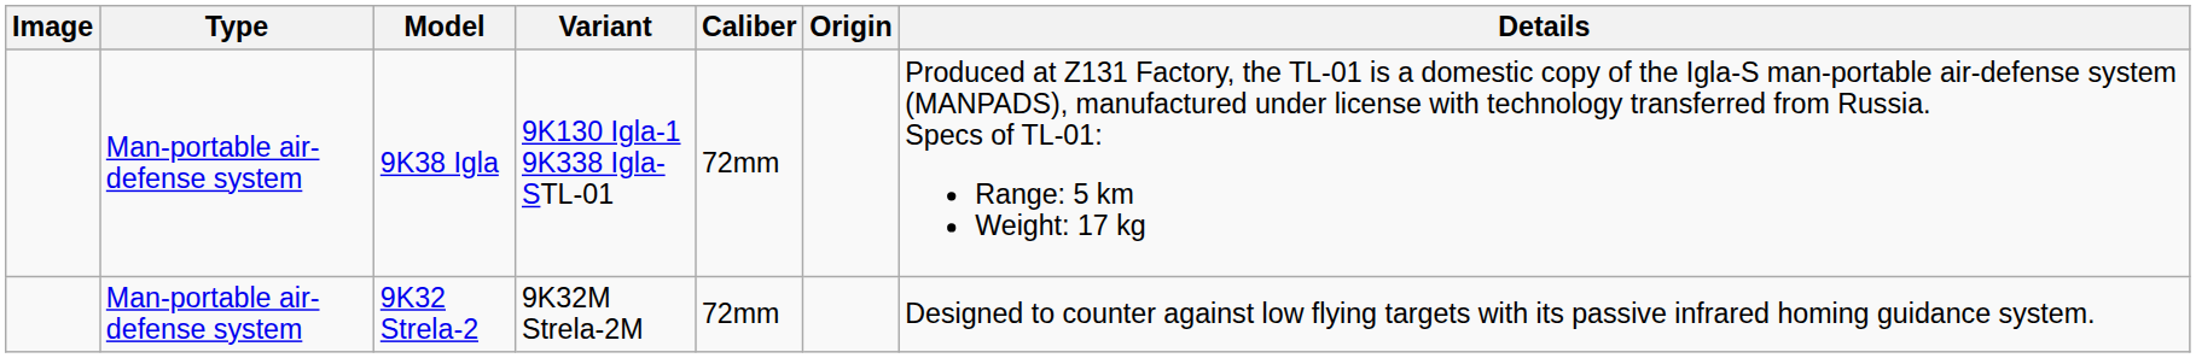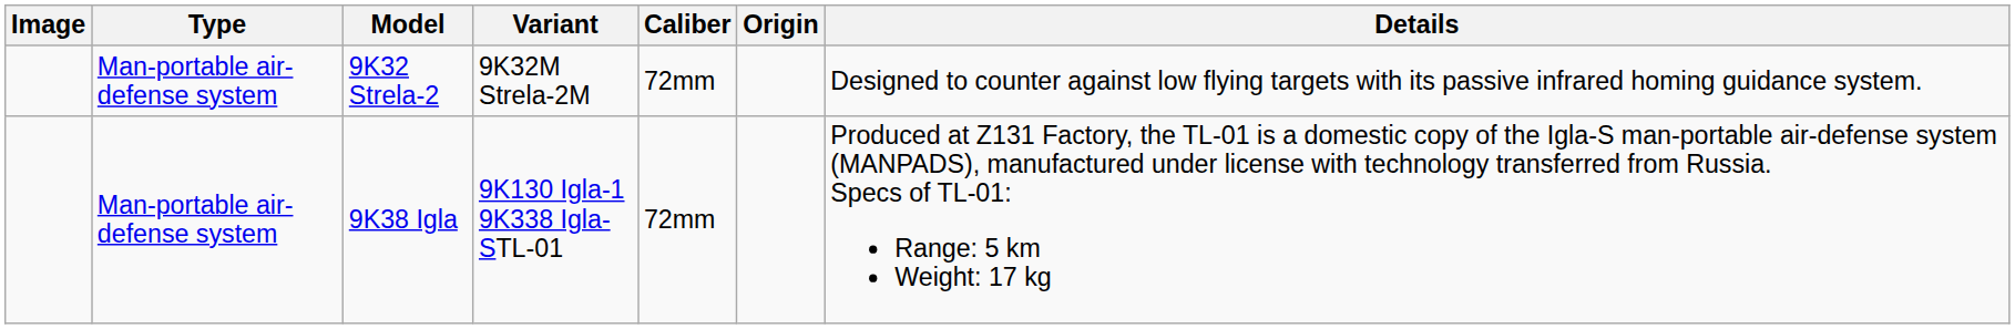 <table class="wikitable">
 <tr>
 <th style="text-align: center;">Image</th>
 <th style="text-align: center;">Type</th>
 <th style="text-align: center;">Model</th>
 <th>Variant</th>
 <th style="text-align: center;">Caliber</th>
 <th style="text-align: center;">Origin</th>
 <th>Details</th>
 </tr>
 <tr>
 <td></td>
 <td><a href='#'>Man-portable air-defense system</a></td>
+<td><a href='#'>9K32 Strela-2</a></td>
+<td>9K32M Strela-2M</td>
+<td>72mm</td>
+<td></td>
+<td>Designed to counter against low flying targets with its passive infrared homing guidance system.</td>
+</tr>
+<tr>
+<td></td>
+<td><a href='#'>Man-portable air-defense system</a></td>
 <td><a href='#'>9K38 Igla</a></td>
 <td><a href='#'>9K130 Igla-1</a><br><a href='#'>9K338 Igla-S</a>TL-01</td>
 <td>72mm</td>
 <td><br></td>
 <td>Produced at Z131 Factory, the TL-01 is a domestic copy of the Igla-S man-portable air-defense system (MANPADS), manufactured under license with technology transferred from Russia.<br>Specs of TL-01:<ul><li>Range: 5 km</li><li>Weight: 17 kg</li></ul></td>
 </tr>
-<tr>
-<td></td>
-<td><a href='#'>Man-portable air-defense system</a></td>
-<td><a href='#'>9K32 Strela-2</a></td>
-<td>9K32M Strela-2M</td>
-<td>72mm</td>
-<td></td>
-<td>Designed to counter against low flying targets with its passive infrared homing guidance system.</td>
-</tr>
 </table>
